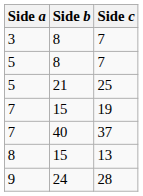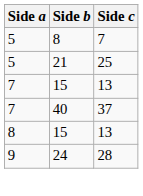 <table class="wikitable">
 <tr>
 <th>Side <em>a</em></th>
 <th>Side <em>b</em></th>
 <th>Side <em>c</em></th>
-</tr>
-<tr>
-<td>3</td>
-<td>8</td>
-<td>7</td>
 </tr>
 <tr>
 <td>5</td>
 <td>8</td>
 <td>7</td>
 </tr>
 <tr>
 <td>5</td>
 <td>21</td>
 <td>25</td>
 </tr>
 <tr>
 <td>7</td>
 <td>15</td>
-<td>19</td>
+<td>13</td>
 </tr>
 <tr>
 <td>7</td>
 <td>40</td>
 <td>37</td>
 </tr>
 <tr>
 <td>8</td>
 <td>15</td>
 <td>13</td>
 </tr>
 <tr>
 <td>9</td>
 <td>24</td>
 <td>28</td>
 </tr>
 </table>
